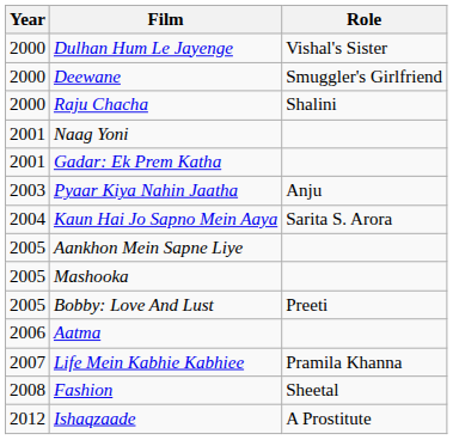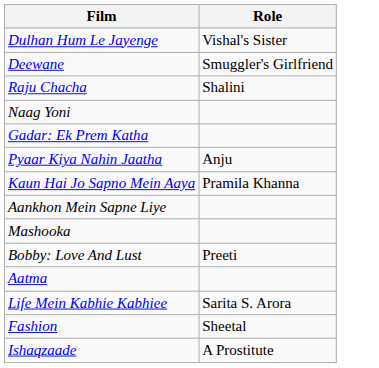 <table class="wikitable sortable">
 <tr>
-<th>Year</th>
 <th>Film</th>
 <th>Role</th>
 </tr>
 <tr>
-<td>2000</td>
 <td><em><a href='#'>Dulhan Hum Le Jayenge</a></em></td>
 <td>Vishal's Sister</td>
 </tr>
 <tr>
-<td>2000</td>
 <td><em><a href='#'>Deewane</a></em></td>
 <td>Smuggler's Girlfriend</td>
 </tr>
 <tr>
-<td>2000</td>
 <td><em><a href='#'>Raju Chacha</a></em></td>
 <td>Shalini</td>
 </tr>
 <tr>
-<td>2001</td>
 <td><em>Naag Yoni</em></td>
 <td></td>
 </tr>
 <tr>
-<td>2001</td>
 <td><em><a href='#'>Gadar: Ek Prem Katha</a></em></td>
 <td></td>
 </tr>
 <tr>
-<td>2003</td>
 <td><em><a href='#'>Pyaar Kiya Nahin Jaatha</a></em></td>
 <td>Anju</td>
 </tr>
 <tr>
-<td>2004</td>
 <td><em><a href='#'>Kaun Hai Jo Sapno Mein Aaya</a></em></td>
-<td>Sarita S. Arora</td>
+<td>Pramila Khanna</td>
 </tr>
 <tr>
-<td>2005</td>
 <td><em>Aankhon Mein Sapne Liye</em></td>
 <td></td>
 </tr>
 <tr>
-<td>2005</td>
 <td><em>Mashooka</em></td>
 <td></td>
 </tr>
 <tr>
-<td>2005</td>
 <td><em>Bobby: Love And Lust</em></td>
 <td>Preeti</td>
 </tr>
 <tr>
-<td>2006</td>
 <td><em><a href='#'>Aatma</a></em></td>
 <td></td>
 </tr>
 <tr>
-<td>2007</td>
 <td><em><a href='#'>Life Mein Kabhie Kabhiee</a></em></td>
-<td>Pramila Khanna</td>
+<td>Sarita S. Arora</td>
 </tr>
 <tr>
-<td>2008</td>
 <td><em><a href='#'>Fashion</a></em></td>
 <td>Sheetal</td>
 </tr>
 <tr>
-<td>2012</td>
 <td><em><a href='#'>Ishaqzaade</a></em></td>
 <td>A Prostitute</td>
 </tr>
 </table>
